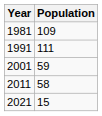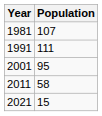 <table class="wikitable">
 <tr>
 <th>Year</th>
 <th>Population</th>
 </tr>
 <tr>
 <td>1981</td>
-<td>109</td>
+<td>107</td>
 </tr>
 <tr>
 <td>1991</td>
 <td>111</td>
 </tr>
 <tr>
 <td>2001</td>
-<td>59</td>
+<td>95</td>
 </tr>
 <tr>
 <td>2011</td>
 <td>58</td>
 </tr>
 <tr>
 <td>2021</td>
 <td>15</td>
 </tr>
 </table>
